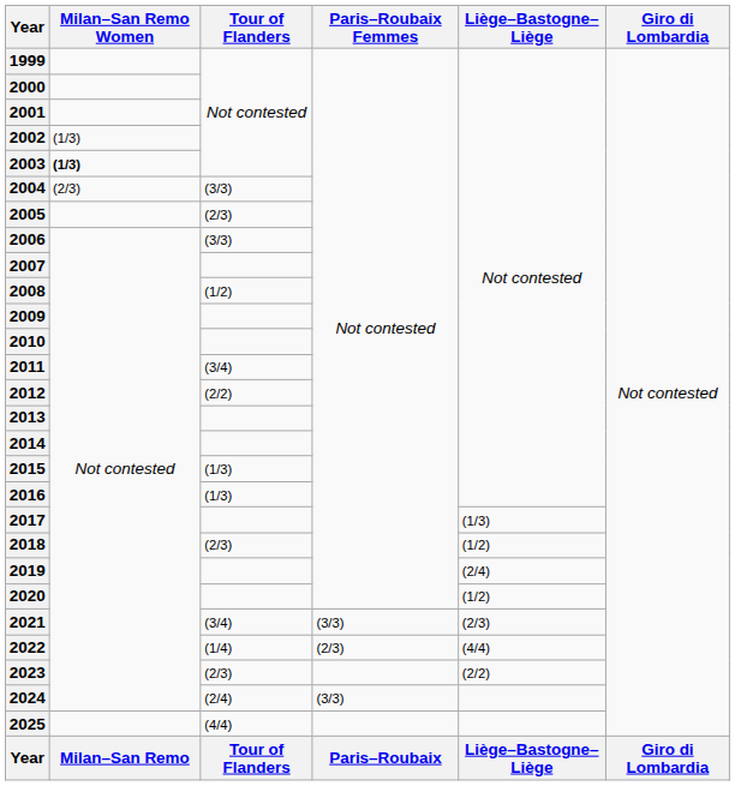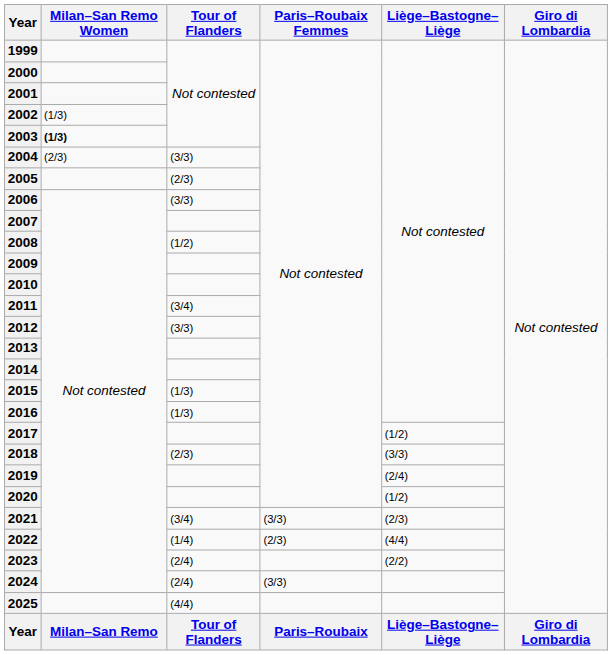 <table class=wikitable style=text-align:left;font-size:85%>
 <tr>
 <th>Year</th>
 <th><a href='#'>Milan–San Remo Women</a></th>
 <th><a href='#'>Tour of Flanders</a></th>
 <th><a href='#'>Paris–Roubaix Femmes</a></th>
 <th><a href='#'>Liège–Bastogne–Liège</a></th>
 <th><a href='#'>Giro di Lombardia</a></th>
 </tr>
 <tr>
 <th>1999</th>
 <td></td>
 <td rowspan=5 align=center><em>Not contested</em></td>
 <td rowspan=22 align=center><em>Not contested</em></td>
 <td rowspan=18 align=center><em>Not contested</em></td>
 <td rowspan=27 align="center"><em>Not contested</em></td>
 </tr>
 <tr>
 <th>2000</th>
 <td></td>
 </tr>
 <tr>
 <th>2001</th>
 <td></td>
 </tr>
 <tr>
 <th>2002</th>
 <td> <small>(1/3)</small></td>
 </tr>
 <tr>
 <th>2003</th>
 <td><strong> <small>(1/3)</small></strong></td>
 </tr>
 <tr>
 <th>2004</th>
 <td> <small>(2/3)</small></td>
 <td> <small>(3/3)</small></td>
 </tr>
 <tr>
 <th>2005</th>
 <td></td>
 <td> <small>(2/3)</small></td>
 </tr>
 <tr>
 <th>2006</th>
 <td rowspan="19" align="center"><em>Not contested</em></td>
 <td> <small>(3/3)</small></td>
 </tr>
 <tr>
 <th>2007</th>
 <td></td>
 </tr>
 <tr>
 <th>2008</th>
 <td> <small>(1/2)</small></td>
 </tr>
 <tr>
 <th>2009</th>
 <td></td>
 </tr>
 <tr>
 <th>2010</th>
 <td></td>
 </tr>
 <tr>
 <th>2011</th>
 <td> <small>(3/4)</small></td>
 </tr>
 <tr>
 <th>2012</th>
-<td> <small>(2/2)</small></td>
+<td> <small>(3/3)</small></td>
 </tr>
 <tr>
 <th>2013</th>
 <td></td>
 </tr>
 <tr>
 <th>2014</th>
 <td></td>
 </tr>
 <tr>
 <th>2015</th>
 <td> <small>(1/3)</small></td>
 </tr>
 <tr>
 <th>2016</th>
 <td> <small>(1/3)</small></td>
 </tr>
 <tr>
 <th>2017</th>
 <td></td>
-<td> <small>(1/3)</small></td>
+<td> <small>(1/2)</small></td>
 </tr>
 <tr>
 <th>2018</th>
 <td> <small>(2/3)</small></td>
-<td> <small>(1/2)</small></td>
+<td> <small>(3/3)</small></td>
 </tr>
 <tr>
 <th>2019</th>
 <td></td>
 <td> <small>(2/4)</small></td>
 </tr>
 <tr>
 <th>2020</th>
 <td></td>
 <td> <small>(1/2)</small></td>
 </tr>
 <tr>
 <th>2021</th>
 <td> <small>(3/4)</small></td>
 <td> <small>(3/3)</small></td>
 <td> <small>(2/3)</small></td>
 </tr>
 <tr>
 <th>2022</th>
 <td> <small>(1/4)</small></td>
 <td> <small>(2/3)</small></td>
 <td> <small>(4/4)</small></td>
 </tr>
 <tr>
 <th>2023</th>
-<td> <small>(2/3)</small></td>
+<td> <small>(2/4)</small></td>
 <td></td>
 <td> <small>(2/2)</small></td>
 </tr>
 <tr>
 <th>2024</th>
 <td> <small>(2/4)</small></td>
 <td> <small>(3/3)</small></td>
 <td></td>
 </tr>
 <tr>
 <th>2025</th>
 <td></td>
 <td> <small>(4/4)</small></td>
 <td></td>
 <td></td>
 </tr>
 <tr>
 <th>Year</th>
 <th><a href='#'>Milan–San Remo</a></th>
 <th><a href='#'>Tour of Flanders</a></th>
 <th><a href='#'>Paris–Roubaix</a></th>
 <th><a href='#'>Liège–Bastogne–Liège</a></th>
 <th><a href='#'>Giro di Lombardia</a></th>
 </tr>
 </table>
